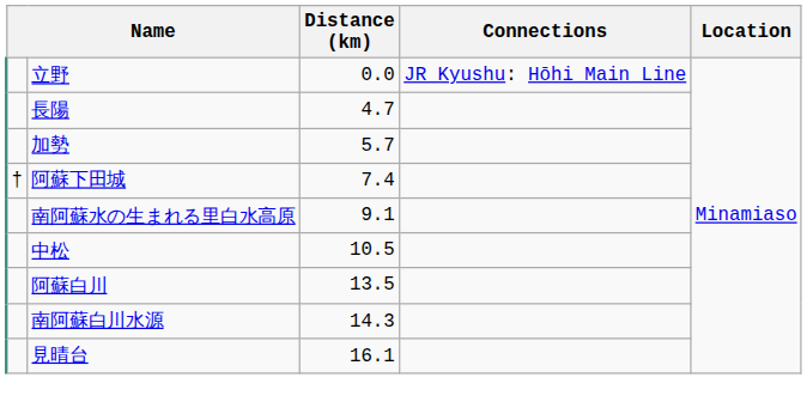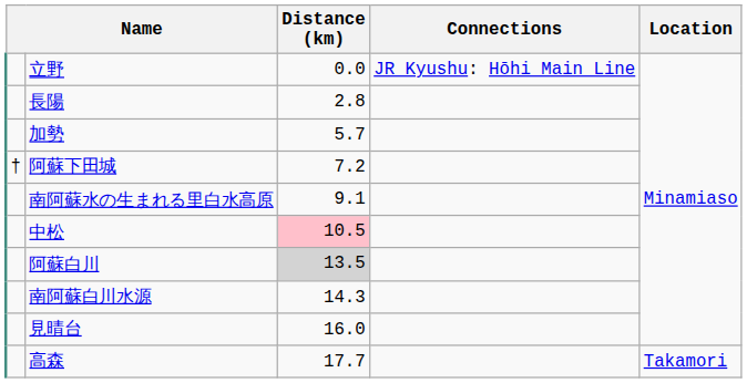 <table class="wikitable" rules="all">
 <tr>
 <th colspan="2">Name</th>
 <th style="width:3em;">Distance (km)</th>
 <th>Connections</th>
 <th>Location</th>
 </tr>
 <tr>
 <td style="border-left:2px solid #438D80;"></td>
 <td><a href='#'>立野</a></td>
 <td style="text-align:right;">0.0</td>
 <td> <a href='#'>JR Kyushu</a>: <a href='#'>Hōhi Main Line</a></td>
 <td rowspan="9"><a href='#'>Minamiaso</a></td>
 </tr>
 <tr>
 <td style="border-left:2px solid #438D80;"></td>
 <td><a href='#'>長陽</a></td>
-<td style="text-align:right;">4.7</td>
+<td style="text-align:right;">2.8</td>
 <td> </td>
 </tr>
 <tr>
 <td style="border-left:2px solid #438D80;"></td>
 <td><a href='#'>加勢</a></td>
 <td style="text-align:right;">5.7</td>
 <td> </td>
 </tr>
 <tr>
 <td style="border-left:2px solid #438D80;"> †</td>
 <td><a href='#'>阿蘇下田城</a></td>
-<td style="text-align:right;">7.4</td>
+<td style="text-align:right;">7.2</td>
 <td> </td>
 </tr>
 <tr>
 <td style="border-left:2px solid #438D80;"></td>
 <td><a href='#'>南阿蘇水の生まれる里白水高原</a></td>
 <td style="text-align:right;">9.1</td>
 <td> </td>
 </tr>
 <tr>
 <td style="border-left:2px solid #438D80;"></td>
 <td><a href='#'>中松</a></td>
-<td style="text-align:right;">10.5</td>
+<td style="background: pink; text-align:right;">10.5</td>
 <td> </td>
 </tr>
 <tr>
 <td style="border-left:2px solid #438D80;"></td>
 <td><a href='#'>阿蘇白川</a></td>
-<td style="text-align:right;">13.5</td>
+<td style="background: lightgrey; text-align:right;">13.5</td>
 <td> </td>
 </tr>
 <tr>
 <td style="border-left:2px solid #438D80;"></td>
 <td><a href='#'>南阿蘇白川水源</a></td>
 <td style="text-align:right;">14.3</td>
 <td> </td>
 </tr>
 <tr>
 <td style="border-left:2px solid #438D80;"></td>
 <td><a href='#'>見晴台</a></td>
-<td style="text-align:right;">16.1</td>
+<td style="text-align:right;">16.0</td>
 <td> </td>
 </tr>
+<tr>
+<td style="border-left:2px solid #438D80;"></td>
+<td><a href='#'>高森</a></td>
+<td style="text-align:right;">17.7</td>
+<td> </td>
+<td><a href='#'>Takamori</a></td>
+</tr>
 </table>
